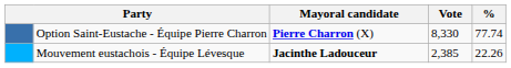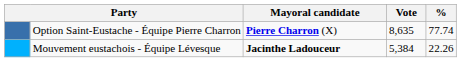 <table class="wikitable">
 <tr>
 <th bgcolor="#DDDDFF" width="230px" colspan="2">Party</th>
 <th bgcolor="#DDDDFF" width="200px">Mayoral candidate</th>
 <th bgcolor="#DDDDFF" width="50px">Vote</th>
 <th bgcolor="#DDDDFF" width="30px">%</th>
 </tr>
 <tr>
 <td bgcolor=#3870AB width="30px"> </td>
 <td>Option Saint-Eustache - Équipe Pierre Charron</td>
 <td><strong><a href='#'>Pierre Charron</a></strong> (X)</td>
-<td>8,330</td>
+<td>8,635</td>
 <td>77.74</td>
 </tr>
 <tr>
 <td bgcolor=#00b1fd width="30px"> </td>
 <td>Mouvement eustachois - Équipe Lévesque</td>
 <td><strong>Jacinthe Ladouceur</strong></td>
-<td>2,385</td>
+<td>5,384</td>
 <td>22.26</td>
 </tr>
 </table>
